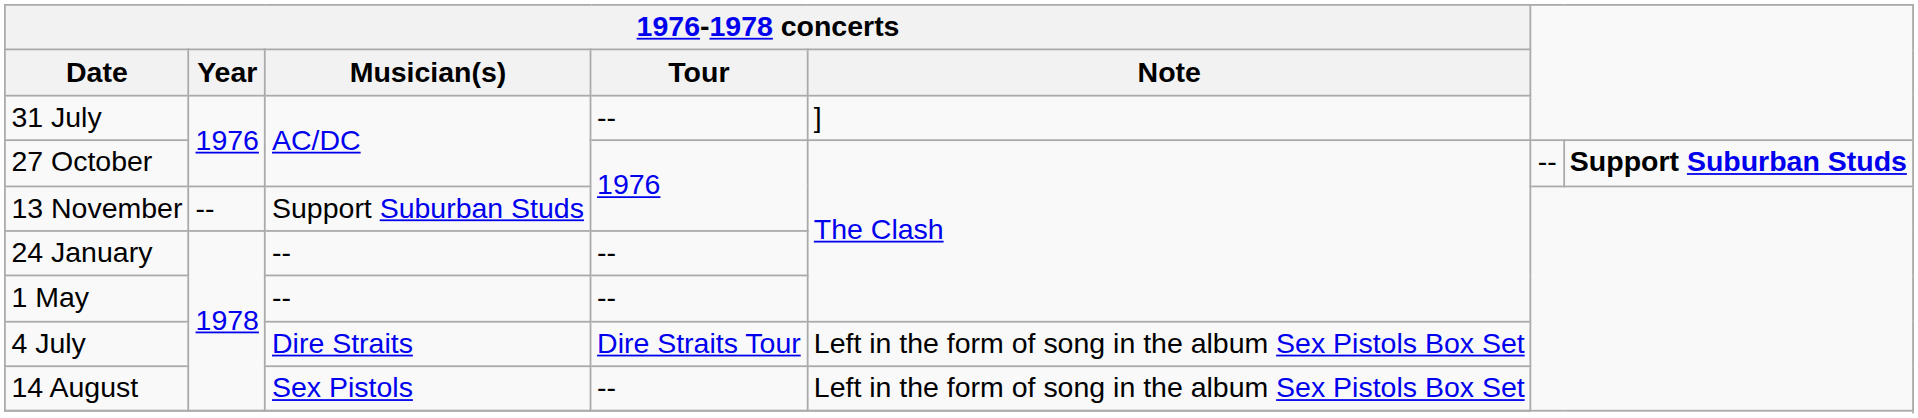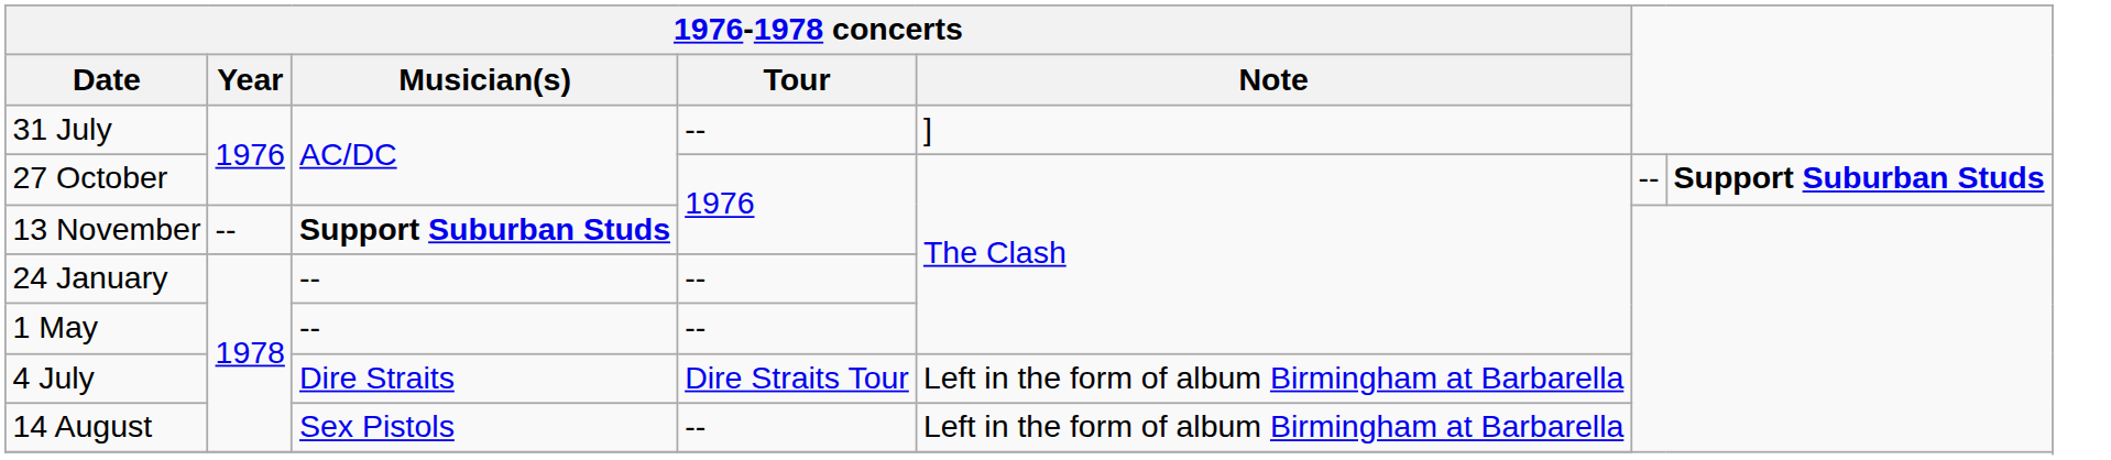 <table class="wikitable collapsible collapsed">
 <tr>
 <th colspan=5><a href='#'>1976</a>-<a href='#'>1978</a> concerts</th>
 </tr>
 <tr>
 <th>Date</th>
 <th>Year</th>
 <th>Musician(s)</th>
 <th>Tour</th>
 <th>Note</th>
 </tr>
 <tr>
 <td>31 July</td>
 <td rowspan=2><a href='#'>1976</a></td>
 <td rowspan=2><a href='#'>AC/DC</a></td>
 <td>--</td>
 <td>]</td>
 </tr>
 <tr>
 <td>27 October</td>
 <td rowspan=2><a href='#'>1976</a></td>
 <td rowspan=4><a href='#'>The Clash</a></td>
 <td>--</td>
 <td><strong>Support <a href='#'>Suburban Studs</a></strong></td>
 </tr>
 <tr>
 <td>13 November</td>
 <td>--</td>
-<td>Support <a href='#'>Suburban Studs</a></td>
+<td><strong>Support <a href='#'>Suburban Studs</a></strong></td>
 </tr>
 <tr>
 <td>24 January</td>
 <td rowspan=4><a href='#'>1978</a></td>
 <td>--</td>
 <td>--</td>
 </tr>
 <tr>
 <td>1 May</td>
 <td>--</td>
 <td>--</td>
 </tr>
 <tr>
 <td>4 July</td>
 <td><a href='#'>Dire Straits</a></td>
 <td><a href='#'>Dire Straits Tour</a></td>
-<td>Left in the form of song in the album <a href='#'>Sex Pistols Box Set</a></td>
+<td>Left in the form of album <a href='#'>Birmingham at Barbarella</a></td>
 </tr>
 <tr>
 <td>14 August</td>
 <td><a href='#'>Sex Pistols</a></td>
 <td>--</td>
-<td>Left in the form of song in the album <a href='#'>Sex Pistols Box Set</a></td>
+<td>Left in the form of album <a href='#'>Birmingham at Barbarella</a></td>
 </tr>
 <tr>
 </tr>
 </table>
